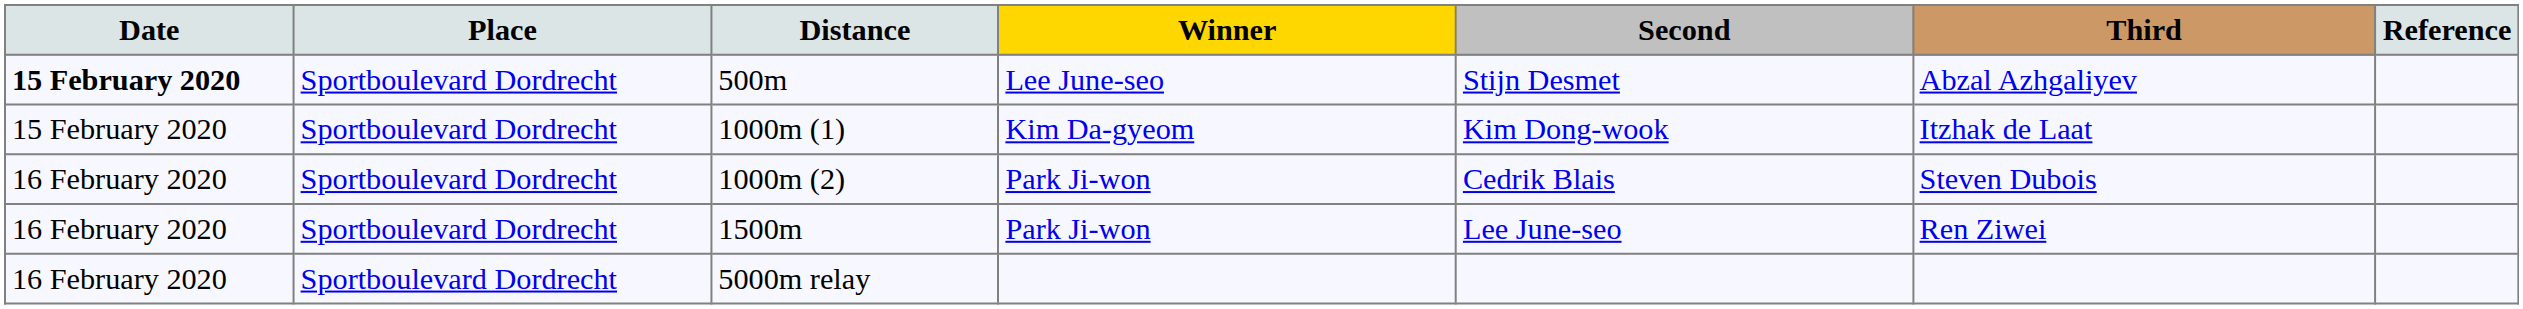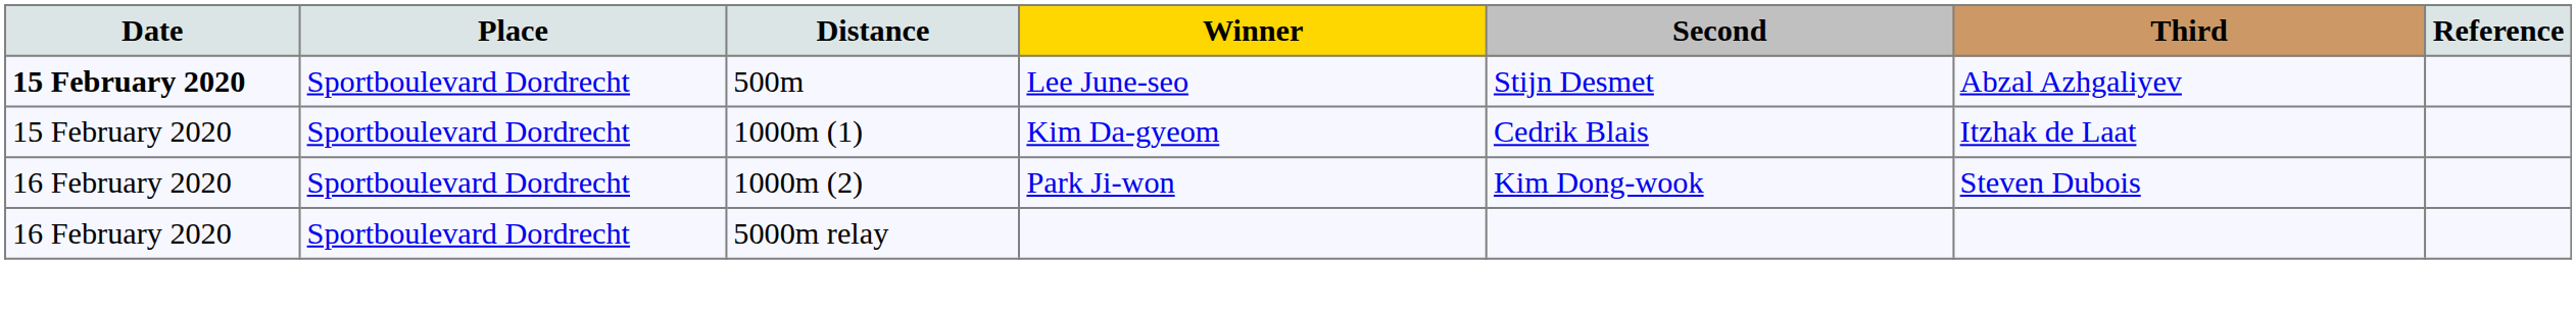 <table bgcolor="#f7f8ff" cellpadding="3" cellspacing="0" border="1" style="font-size: 95%; border: gray solid 1px; border-collapse: collapse;">
 <tr bgcolor="#cccccc" (1>
 <td width="150" align="center" bgcolor="#dce5e5"><strong>Date</strong></td>
 <td width="220" align="center" bgcolor="#dce5e5"><strong>Place</strong></td>
 <td width="150" align="center" bgcolor="#dce5e5"><strong>Distance</strong></td>
 <td align="center" bgcolor="gold" width="250"><strong>Winner</strong></td>
 <td align="center" bgcolor="silver" width="250"><strong>Second</strong></td>
 <td width="250" align="center" bgcolor="#cc9966"><strong>Third</strong></td>
 <td width="30" align="center" bgcolor="#dce5e5"><strong>Reference</strong></td>
 </tr>
 <tr align="left">
 <td><strong>15 February 2020</strong></td>
 <td><a href='#'>Sportboulevard Dordrecht</a></td>
 <td>500m</td>
 <td> <a href='#'>Lee June-seo</a></td>
 <td> <a href='#'>Stijn Desmet</a></td>
 <td> <a href='#'>Abzal Azhgaliyev</a></td>
 <td></td>
 </tr>
 <tr align="left">
 <td>15 February 2020</td>
 <td><a href='#'>Sportboulevard Dordrecht</a></td>
 <td>1000m (1)</td>
 <td> <a href='#'>Kim Da-gyeom</a></td>
-<td> <a href='#'>Kim Dong-wook</a></td>
+<td> <a href='#'>Cedrik Blais</a></td>
 <td> <a href='#'>Itzhak de Laat</a></td>
 <td> </td>
 </tr>
 <tr align="left">
 <td>16 February 2020</td>
 <td><a href='#'>Sportboulevard Dordrecht</a></td>
 <td>1000m (2)</td>
 <td> <a href='#'>Park Ji-won</a></td>
-<td> <a href='#'>Cedrik Blais</a></td>
+<td> <a href='#'>Kim Dong-wook</a></td>
 <td> <a href='#'>Steven Dubois</a></td>
-<td> </td>
-</tr>
-<tr align="left">
-<td>16 February 2020</td>
-<td><a href='#'>Sportboulevard Dordrecht</a></td>
-<td>1500m</td>
-<td> <a href='#'>Park Ji-won</a></td>
-<td> <a href='#'>Lee June-seo</a></td>
-<td> <a href='#'>Ren Ziwei</a></td>
 <td> </td>
 </tr>
 <tr align="left">
 <td>16 February 2020</td>
 <td><a href='#'>Sportboulevard Dordrecht</a></td>
 <td>5000m relay</td>
 <td></td>
 <td></td>
 <td></td>
 <td></td>
 </tr>
 </table>
